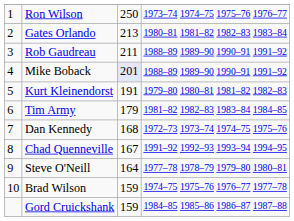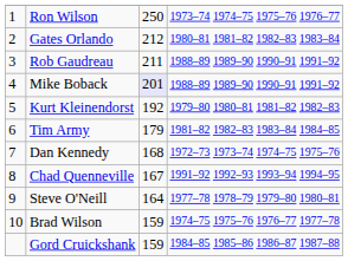 <table class="wikitable">
 <tr>
 </tr>
 <tr>
 <td>1</td>
 <td><a href='#'>Ron Wilson</a></td>
 <td>250</td>
 <td style="font-size:80%;"><a href='#'>1973–74</a> <a href='#'>1974–75</a> <a href='#'>1975–76</a> <a href='#'>1976–77</a></td>
 </tr>
 <tr>
 <td>2</td>
 <td><a href='#'>Gates Orlando</a></td>
-<td>213</td>
+<td>212</td>
 <td style="font-size:80%;"><a href='#'>1980–81</a> <a href='#'>1981–82</a> <a href='#'>1982–83</a> <a href='#'>1983–84</a></td>
 </tr>
 <tr>
 <td>3</td>
 <td><a href='#'>Rob Gaudreau</a></td>
 <td>211</td>
 <td style="font-size:80%;"><a href='#'>1988–89</a> <a href='#'>1989–90</a> <a href='#'>1990–91</a> <a href='#'>1991–92</a></td>
 </tr>
 <tr>
 <td>4</td>
 <td>Mike Boback</td>
 <td style="background: lavender;">201</td>
 <td style="font-size:80%;"><a href='#'>1988–89</a> <a href='#'>1989–90</a> <a href='#'>1990–91</a> <a href='#'>1991–92</a></td>
 </tr>
 <tr>
 <td>5</td>
 <td><a href='#'>Kurt Kleinendorst</a></td>
-<td>191</td>
+<td>192</td>
 <td style="font-size:80%;"><a href='#'>1979–80</a> <a href='#'>1980–81</a> <a href='#'>1981–82</a> <a href='#'>1982–83</a></td>
 </tr>
 <tr>
 <td>6</td>
 <td><a href='#'>Tim Army</a></td>
 <td>179</td>
 <td style="font-size:80%;"><a href='#'>1981–82</a> <a href='#'>1982–83</a> <a href='#'>1983–84</a> <a href='#'>1984–85</a></td>
 </tr>
 <tr>
 <td>7</td>
 <td>Dan Kennedy</td>
 <td>168</td>
 <td style="font-size:80%;"><a href='#'>1972–73</a> <a href='#'>1973–74</a> <a href='#'>1974–75</a> <a href='#'>1975–76</a></td>
 </tr>
 <tr>
 <td>8</td>
 <td><a href='#'>Chad Quenneville</a></td>
 <td>167</td>
 <td style="font-size:80%;"><a href='#'>1991–92</a> <a href='#'>1992–93</a> <a href='#'>1993–94</a> <a href='#'>1994–95</a></td>
 </tr>
 <tr>
 <td>9</td>
 <td>Steve O'Neill</td>
 <td>164</td>
 <td style="font-size:80%;"><a href='#'>1977–78</a> <a href='#'>1978–79</a> <a href='#'>1979–80</a> <a href='#'>1980–81</a></td>
 </tr>
 <tr>
 <td>10</td>
 <td>Brad Wilson</td>
 <td>159</td>
 <td style="font-size:80%;"><a href='#'>1974–75</a> <a href='#'>1975–76</a> <a href='#'>1976–77</a> <a href='#'>1977–78</a></td>
 </tr>
 <tr>
 <td></td>
 <td><a href='#'>Gord Cruickshank</a></td>
 <td>159</td>
 <td style="font-size:80%;"><a href='#'>1984–85</a> <a href='#'>1985–86</a> <a href='#'>1986–87</a> <a href='#'>1987–88</a></td>
 </tr>
 </table>
